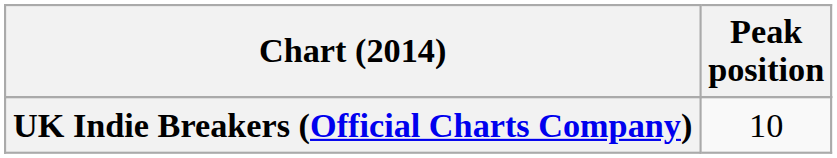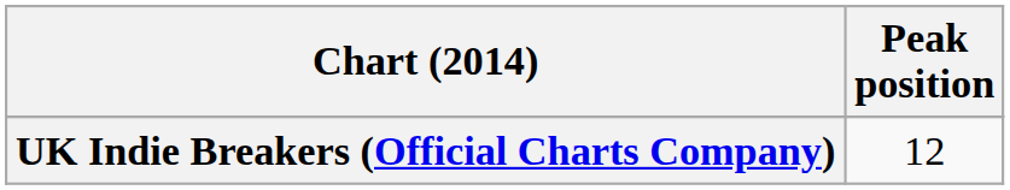 <table class="wikitable sortable plainrowheaders">
 <tr>
 <th>Chart (2014)</th>
 <th>Peak<br>position</th>
 </tr>
 <tr>
 </tr>
 <tr>
 <th scope="row">UK Indie Breakers (<a href='#'>Official Charts Company</a>)</th>
-<td style="text-align:center;">10</td>
+<td style="text-align:center;">12</td>
 </tr>
 </table>
